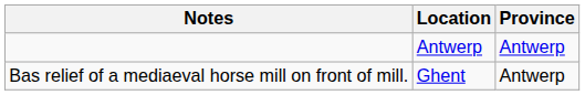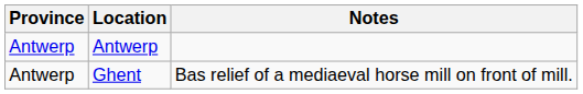 <table class="wikitable">
 <tr>
+<th>Province</th>
+<th>Location</th>
 <th>Notes</th>
-<th>Location</th>
-<th>Province</th>
 </tr>
 <tr>
-<td></td>
 <td><a href='#'>Antwerp</a></td>
 <td><a href='#'>Antwerp</a></td>
+<td></td>
 </tr>
 <tr>
+<td>Antwerp</td>
+<td><a href='#'>Ghent</a></td>
 <td>Bas relief of a mediaeval horse mill on front of mill. </td>
-<td><a href='#'>Ghent</a></td>
-<td>Antwerp</td>
 </tr>
 </table>
